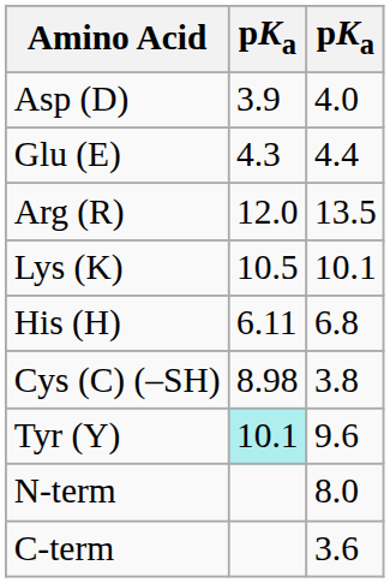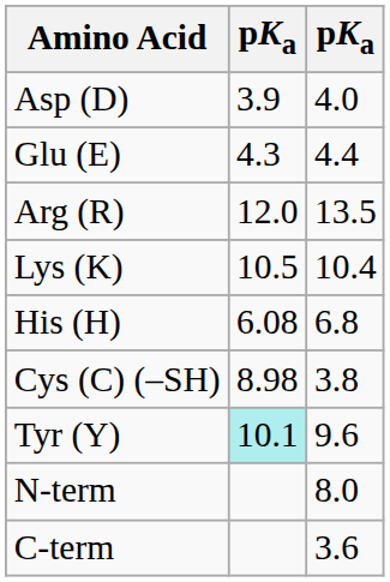 <table class="wikitable sortable">
 <tr>
 <th>Amino Acid</th>
 <th>p<em>K</em><sub>a</sub></th>
 <th>p<em>K</em><sub>a</sub></th>
 </tr>
 <tr>
 <td>Asp (D)</td>
 <td>3.9</td>
 <td>4.0</td>
 </tr>
 <tr>
 <td>Glu (E)</td>
 <td>4.3</td>
 <td>4.4</td>
 </tr>
 <tr>
 <td>Arg (R)</td>
 <td>12.0</td>
 <td>13.5</td>
 </tr>
 <tr>
 <td>Lys (K)</td>
 <td>10.5</td>
-<td>10.1</td>
+<td>10.4</td>
 </tr>
 <tr>
 <td>His (H)</td>
-<td>6.11</td>
+<td>6.08</td>
 <td>6.8</td>
 </tr>
 <tr>
 <td>Cys (C) (–SH)</td>
 <td>8.98</td>
 <td>3.8</td>
 </tr>
 <tr>
 <td>Tyr (Y)</td>
 <td style="background: paleturquoise;">10.1</td>
 <td>9.6</td>
 </tr>
 <tr>
 <td>N-term</td>
 <td></td>
 <td>8.0</td>
 </tr>
 <tr>
 <td>C-term</td>
 <td></td>
 <td>3.6</td>
 </tr>
 </table>
